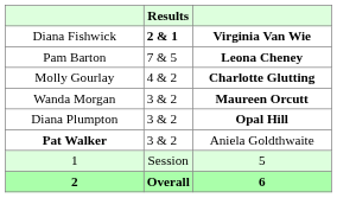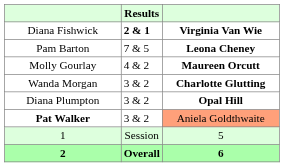 <table border="1" cellpadding="3" style="border-collapse: collapse; text-align:center;">
 <tr style="background:#ddffdd;">
 <th width=160></th>
 <th>Results</th>
 <th width=160></th>
 </tr>
 <tr>
 <td>Diana Fishwick</td>
 <td align=left><strong> 2 & 1</strong></td>
 <td><strong>Virginia Van Wie</strong></td>
 </tr>
 <tr>
 <td>Pam Barton</td>
 <td align=left> 7 & 5</td>
 <td><strong>Leona Cheney</strong></td>
 </tr>
 <tr>
 <td>Molly Gourlay</td>
 <td align=left> 4 & 2</td>
-<td><strong>Charlotte Glutting</strong></td>
+<td><strong>Maureen Orcutt</strong></td>
 </tr>
 <tr>
 <td>Wanda Morgan</td>
 <td align=left> 3 & 2</td>
-<td><strong>Maureen Orcutt</strong></td>
+<td><strong>Charlotte Glutting</strong></td>
 </tr>
 <tr>
 <td>Diana Plumpton</td>
 <td align=left> 3 & 2</td>
 <td><strong>Opal Hill</strong></td>
 </tr>
 <tr>
 <td><strong>Pat Walker</strong></td>
 <td align=left> 3 & 2</td>
-<td>Aniela Goldthwaite</td>
+<td style="background: lightsalmon;">Aniela Goldthwaite</td>
 </tr>
 <tr style="background:#ddffdd;">
 <td>1</td>
 <td>Session</td>
 <td>5</td>
 </tr>
 <tr style="background:#aaffaa;">
 <th>2</th>
 <th>Overall</th>
 <th>6</th>
 </tr>
 </table>
